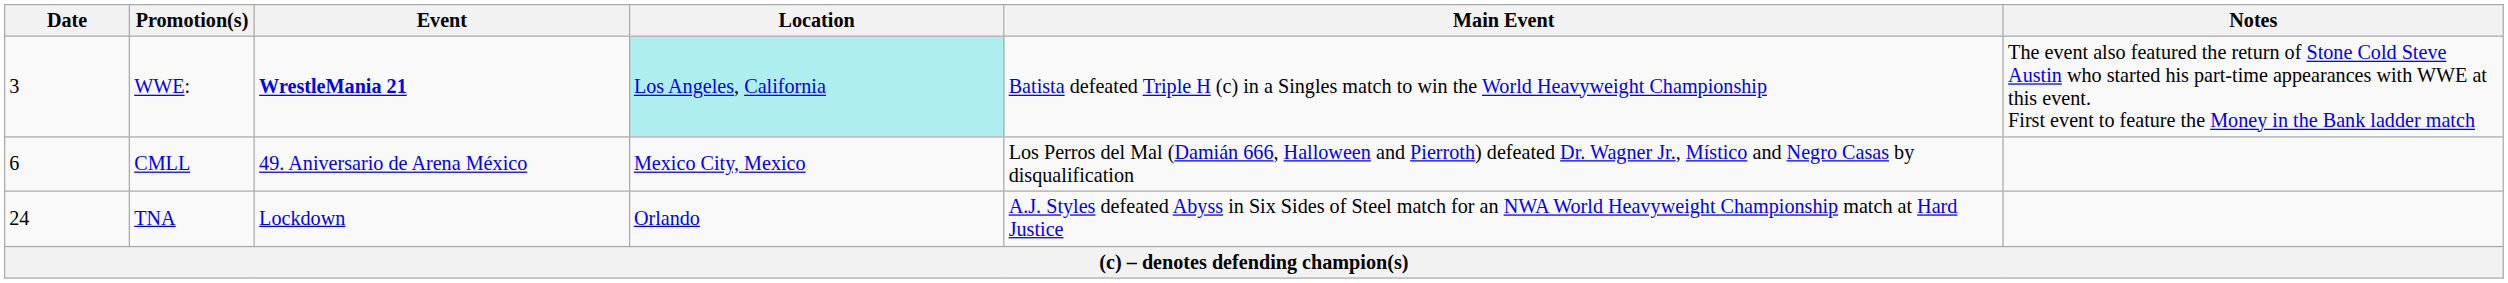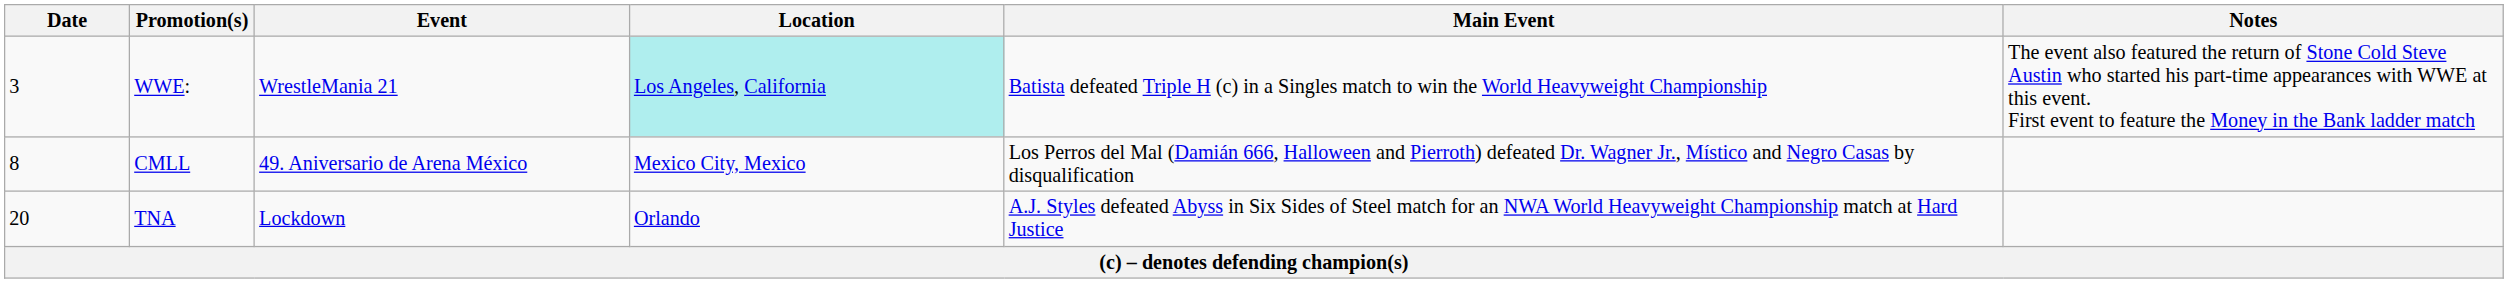 <table class="wikitable" style="width:100%;">
 <tr>
 <th width=5%>Date</th>
 <th width=5%>Promotion(s)</th>
 <th width=15%>Event</th>
 <th width=15%>Location</th>
 <th width=40%>Main Event</th>
 <th width=20%>Notes</th>
 </tr>
 <tr>
 <td>3</td>
 <td><a href='#'>WWE</a>:<br></td>
-<td><strong><a href='#'>WrestleMania 21</a></strong></td>
+<td><a href='#'>WrestleMania 21</a></td>
 <td style="background: paleturquoise;"><a href='#'>Los Angeles</a>, <a href='#'>California</a></td>
 <td><a href='#'>Batista</a> defeated <a href='#'>Triple H</a> (c) in a Singles match to win the <a href='#'>World Heavyweight Championship</a></td>
 <td>The event also featured the return of <a href='#'>Stone Cold Steve Austin</a> who started his part-time appearances with WWE at this event.<br> First event to feature the <a href='#'>Money in the Bank ladder match</a></td>
 </tr>
 <tr>
-<td>6</td>
+<td>8</td>
 <td><a href='#'>CMLL</a></td>
 <td><a href='#'>49. Aniversario de Arena México</a></td>
 <td><a href='#'>Mexico City, Mexico</a></td>
 <td>Los Perros del Mal (<a href='#'>Damián 666</a>, <a href='#'>Halloween</a> and <a href='#'>Pierroth</a>) defeated <a href='#'>Dr. Wagner Jr.</a>, <a href='#'>Místico</a> and <a href='#'>Negro Casas</a> by disqualification</td>
 <td></td>
 </tr>
 <tr>
-<td>24</td>
+<td>20</td>
 <td><a href='#'>TNA</a></td>
 <td><a href='#'>Lockdown</a></td>
 <td><a href='#'>Orlando</a></td>
 <td><a href='#'>A.J. Styles</a> defeated <a href='#'>Abyss</a> in Six Sides of Steel match for an <a href='#'>NWA World Heavyweight Championship</a> match at <a href='#'>Hard Justice</a></td>
 <td></td>
 </tr>
 <tr>
 <th colspan="6">(c) – denotes defending champion(s)</th>
 </tr>
 </table>
